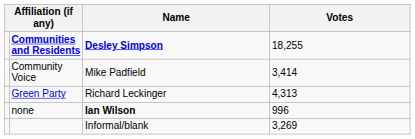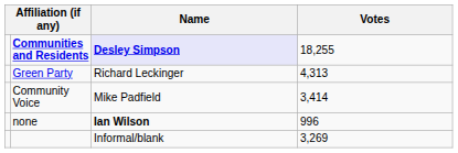 <table class="wikitable" style="width:51%;">
 <tr>
 <th colspan="2" style="width:1%;">Affiliation (if any)</th>
 <th style="width:20%;">Name</th>
 <th style="width:15%;">Votes</th>
 </tr>
 <tr>
 <td bgcolor=></td>
 <td><strong><a href='#'>Communities and Residents</a></strong></td>
-<td><strong><a href='#'>Desley Simpson</a></strong></td>
+<td style="background: lavender;"><strong><a href='#'>Desley Simpson</a></strong></td>
 <td>18,255</td>
+</tr>
+<tr>
+<td bgcolor=></td>
+<td><a href='#'>Green Party</a></td>
+<td>Richard Leckinger</td>
+<td>4,313</td>
 </tr>
 <tr>
 <td></td>
 <td>Community Voice</td>
 <td>Mike Padfield</td>
 <td>3,414</td>
-</tr>
-<tr>
-<td bgcolor=></td>
-<td><a href='#'>Green Party</a></td>
-<td>Richard Leckinger</td>
-<td>4,313</td>
 </tr>
 <tr>
 <td></td>
 <td>none</td>
 <td><strong>Ian Wilson</strong></td>
 <td>996</td>
 </tr>
 <tr>
 <td bgcolor=></td>
 <td></td>
 <td>Informal/blank</td>
 <td>3,269</td>
 </tr>
 </table>
